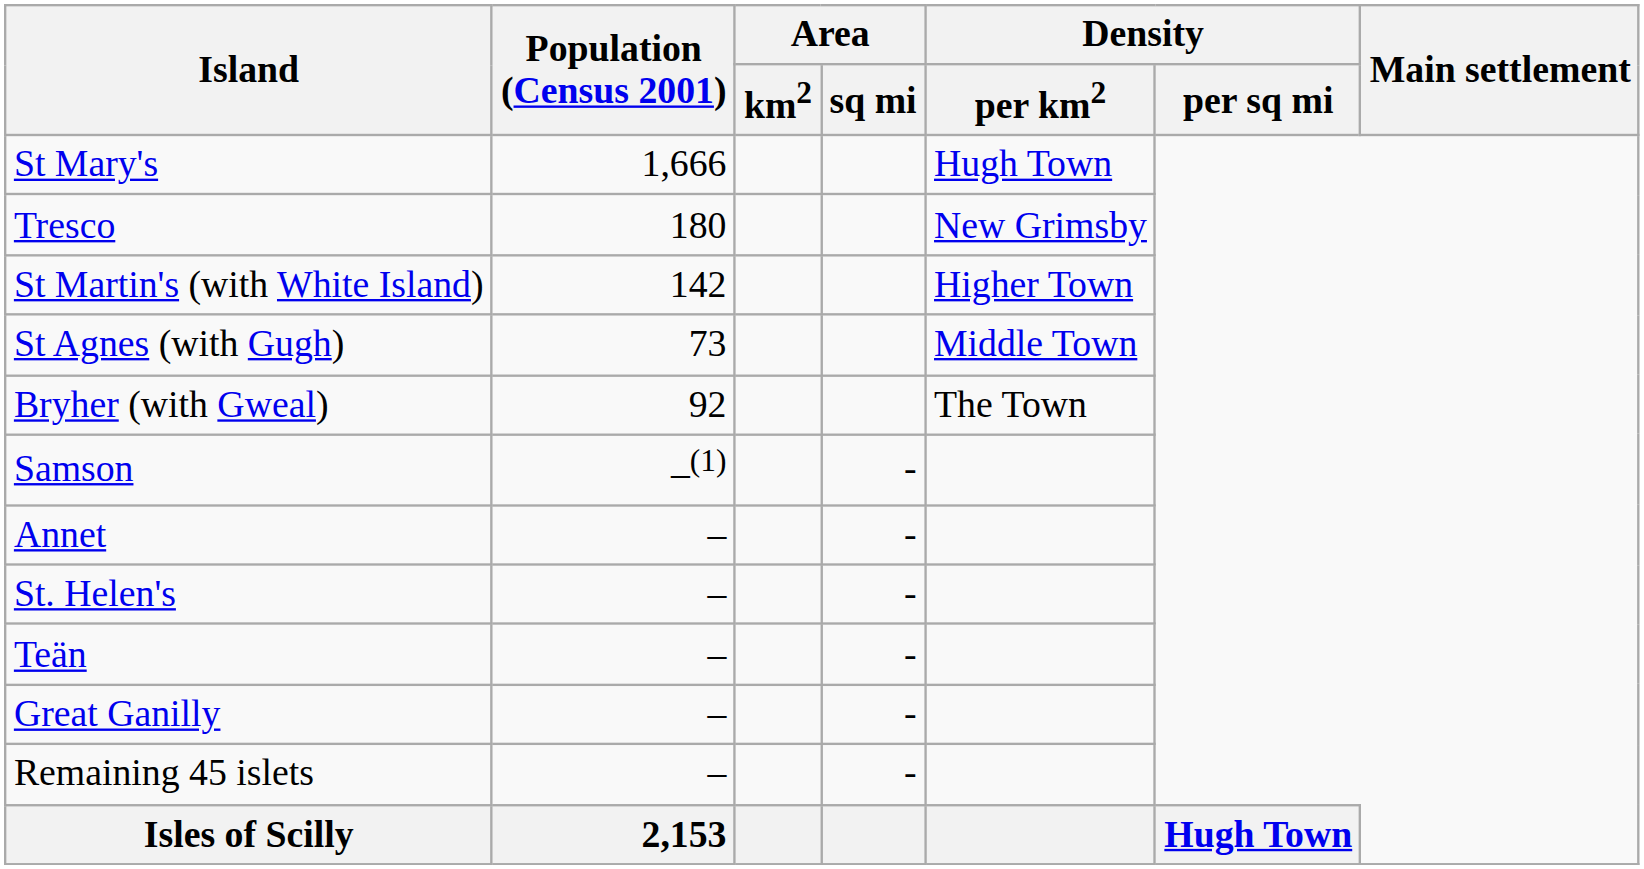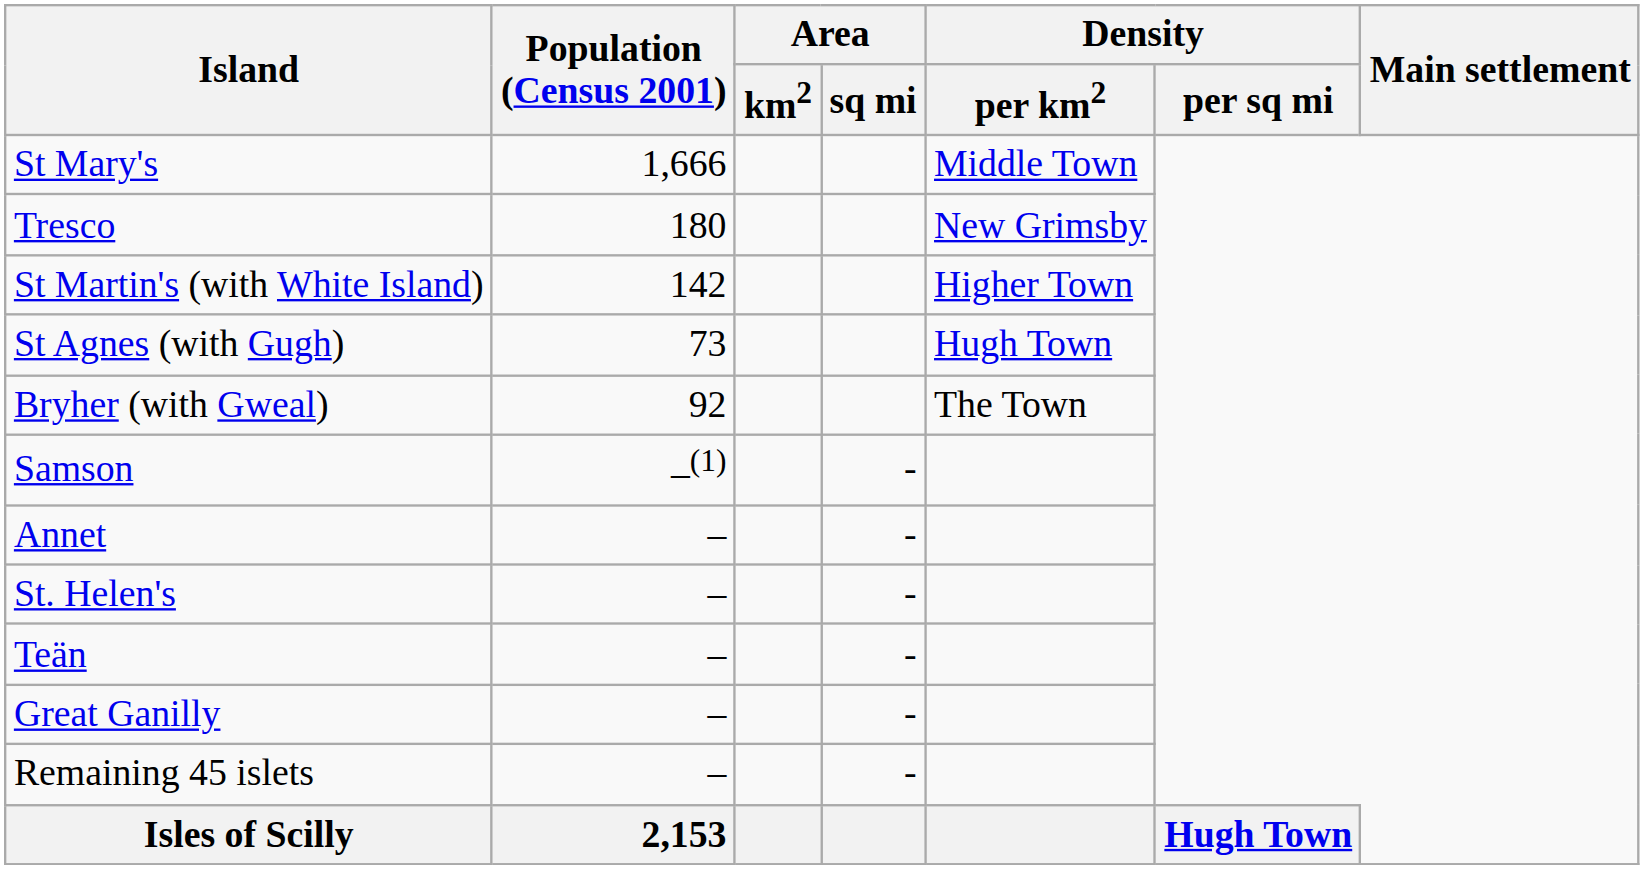 <table class="wikitable sortable">
 <tr>
 <th rowspan=2>Island</th>
 <th rowspan=2>Population<br>(<a href='#'>Census 2001</a>)</th>
 <th colspan=2>Area<br></th>
 <th colspan=2>Density<br></th>
 <th rowspan=2>Main settlement<br></th>
 </tr>
 <tr>
 <th>km<sup>2</sup></th>
 <th>sq mi</th>
 <th>per km<sup>2</sup></th>
 <th>per sq mi</th>
 </tr>
 <tr>
 <td><a href='#'>St Mary's</a></td>
 <td style="text-align:right;">1,666</td>
 <td></td>
 <td></td>
-<td><a href='#'>Hugh Town</a></td>
+<td><a href='#'>Middle Town</a></td>
 </tr>
 <tr>
 <td><a href='#'>Tresco</a></td>
 <td style="text-align:right;">180</td>
 <td></td>
 <td></td>
 <td><a href='#'>New Grimsby</a></td>
 </tr>
 <tr>
 <td><a href='#'>St Martin's</a> (with <a href='#'>White Island</a>)</td>
 <td style="text-align:right;">142</td>
 <td></td>
 <td></td>
 <td><a href='#'>Higher Town</a></td>
 </tr>
 <tr>
 <td><a href='#'>St Agnes</a> (with <a href='#'>Gugh</a>)</td>
 <td style="text-align:right;">73</td>
 <td></td>
 <td></td>
-<td><a href='#'>Middle Town</a></td>
+<td><a href='#'>Hugh Town</a></td>
 </tr>
 <tr>
 <td><a href='#'>Bryher</a> (with <a href='#'>Gweal</a>)</td>
 <td style="text-align:right;">92</td>
 <td></td>
 <td></td>
 <td>The Town</td>
 </tr>
 <tr>
 <td><a href='#'>Samson</a></td>
 <td style="text-align:right;">–<sup>(1)</sup></td>
 <td></td>
 <td style="text-align:right;"> -</td>
 <td> </td>
 </tr>
 <tr>
 <td><a href='#'>Annet</a></td>
 <td style="text-align:right;"> –</td>
 <td></td>
 <td style="text-align:right;"> -</td>
 <td> </td>
 </tr>
 <tr>
 <td><a href='#'>St. Helen's</a></td>
 <td style="text-align:right;"> –</td>
 <td></td>
 <td style="text-align:right;"> -</td>
 <td> </td>
 </tr>
 <tr>
 <td><a href='#'>Teän</a></td>
 <td style="text-align:right;"> –</td>
 <td></td>
 <td style="text-align:right;"> -</td>
 <td> </td>
 </tr>
 <tr>
 <td><a href='#'>Great Ganilly</a></td>
 <td style="text-align:right;"> –</td>
 <td></td>
 <td style="text-align:right;"> -</td>
 <td> </td>
 </tr>
 <tr>
 <td>Remaining 45 islets</td>
 <td style="text-align:right;"> –</td>
 <td></td>
 <td style="text-align:right;"> -</td>
 <td> </td>
 </tr>
 <tr>
 <th>Isles of Scilly</th>
 <th style="text-align:right;">2,153</th>
 <th></th>
 <th> </th>
 <th> </th>
 <th><a href='#'>Hugh Town</a></th>
 </tr>
 </table>
